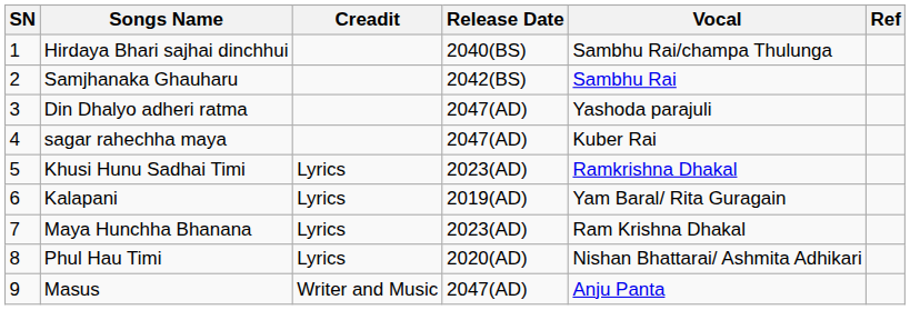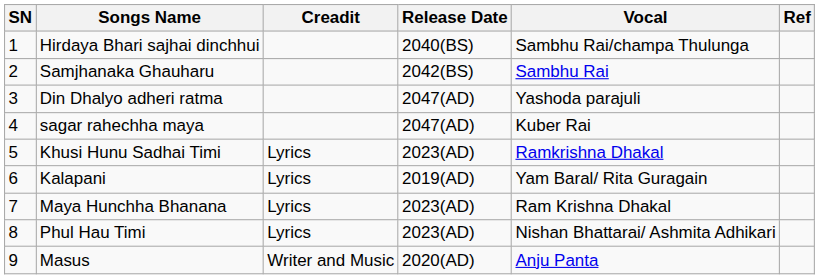 <table class="wikitable sortable">
 <tr>
 <th>SN</th>
 <th>Songs Name</th>
 <th>Creadit</th>
 <th>Release Date</th>
 <th>Vocal</th>
 <th>Ref</th>
 </tr>
 <tr>
 <td>1</td>
 <td>Hirdaya Bhari sajhai dinchhui</td>
 <td></td>
 <td>2040(BS)</td>
 <td>Sambhu Rai/champa Thulunga</td>
 <td></td>
 </tr>
 <tr>
 <td>2</td>
 <td>Samjhanaka Ghauharu</td>
 <td></td>
 <td>2042(BS)</td>
 <td><a href='#'>Sambhu Rai</a></td>
 <td></td>
 </tr>
 <tr>
 <td>3</td>
 <td>Din Dhalyo adheri ratma</td>
 <td></td>
 <td>2047(AD)</td>
 <td>Yashoda parajuli</td>
 <td></td>
 </tr>
 <tr>
 <td>4</td>
 <td>sagar rahechha maya</td>
 <td></td>
 <td>2047(AD)</td>
 <td>Kuber Rai</td>
 <td></td>
 </tr>
 <tr>
 <td>5</td>
 <td>Khusi Hunu Sadhai Timi</td>
 <td>Lyrics</td>
 <td>2023(AD)</td>
 <td><a href='#'>Ramkrishna Dhakal</a></td>
 <td></td>
 </tr>
 <tr>
 <td>6</td>
 <td>Kalapani</td>
 <td>Lyrics</td>
 <td>2019(AD)</td>
 <td>Yam Baral/ Rita Guragain</td>
 <td></td>
 </tr>
 <tr>
 <td>7</td>
 <td>Maya Hunchha Bhanana</td>
 <td>Lyrics</td>
 <td>2023(AD)</td>
 <td>Ram Krishna Dhakal</td>
 <td></td>
 </tr>
 <tr>
 <td>8</td>
 <td>Phul Hau Timi</td>
 <td>Lyrics</td>
-<td>2020(AD)</td>
+<td>2023(AD)</td>
 <td>Nishan Bhattarai/ Ashmita Adhikari</td>
 <td></td>
 </tr>
 <tr>
 <td>9</td>
 <td>Masus</td>
 <td>Writer and Music</td>
-<td>2047(AD)</td>
+<td>2020(AD)</td>
 <td><a href='#'>Anju Panta</a></td>
 <td></td>
 </tr>
 </table>
